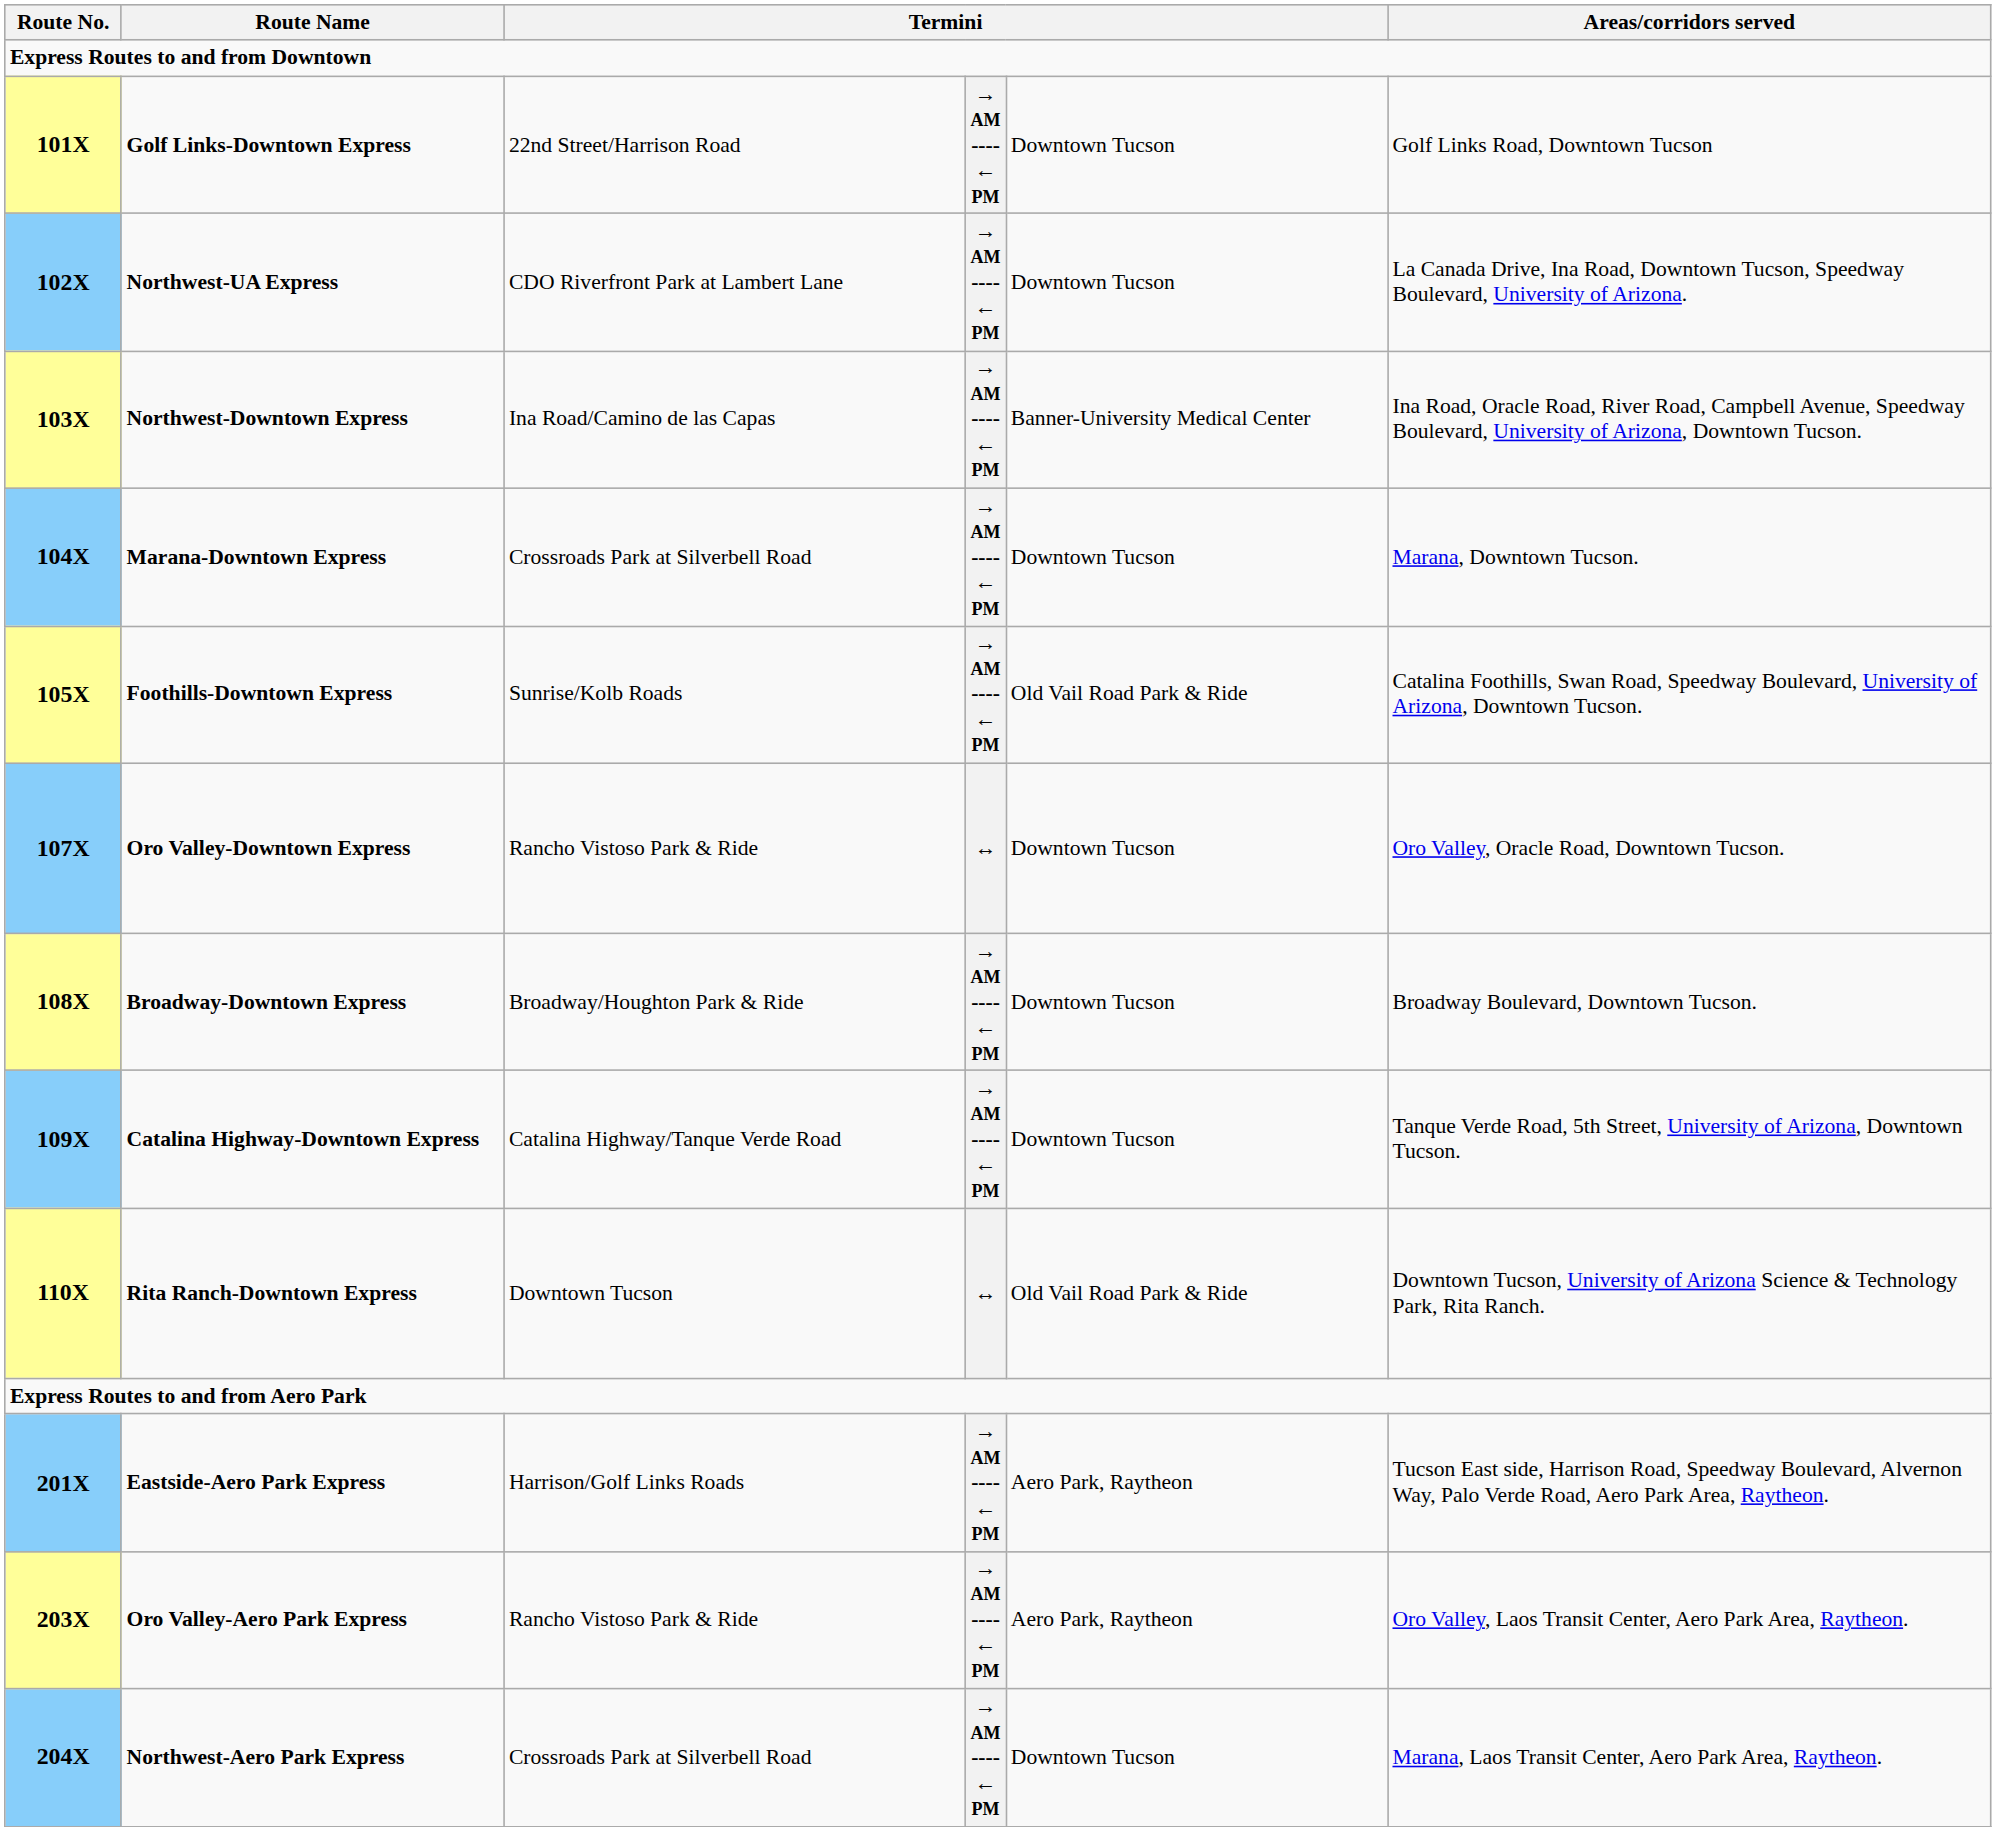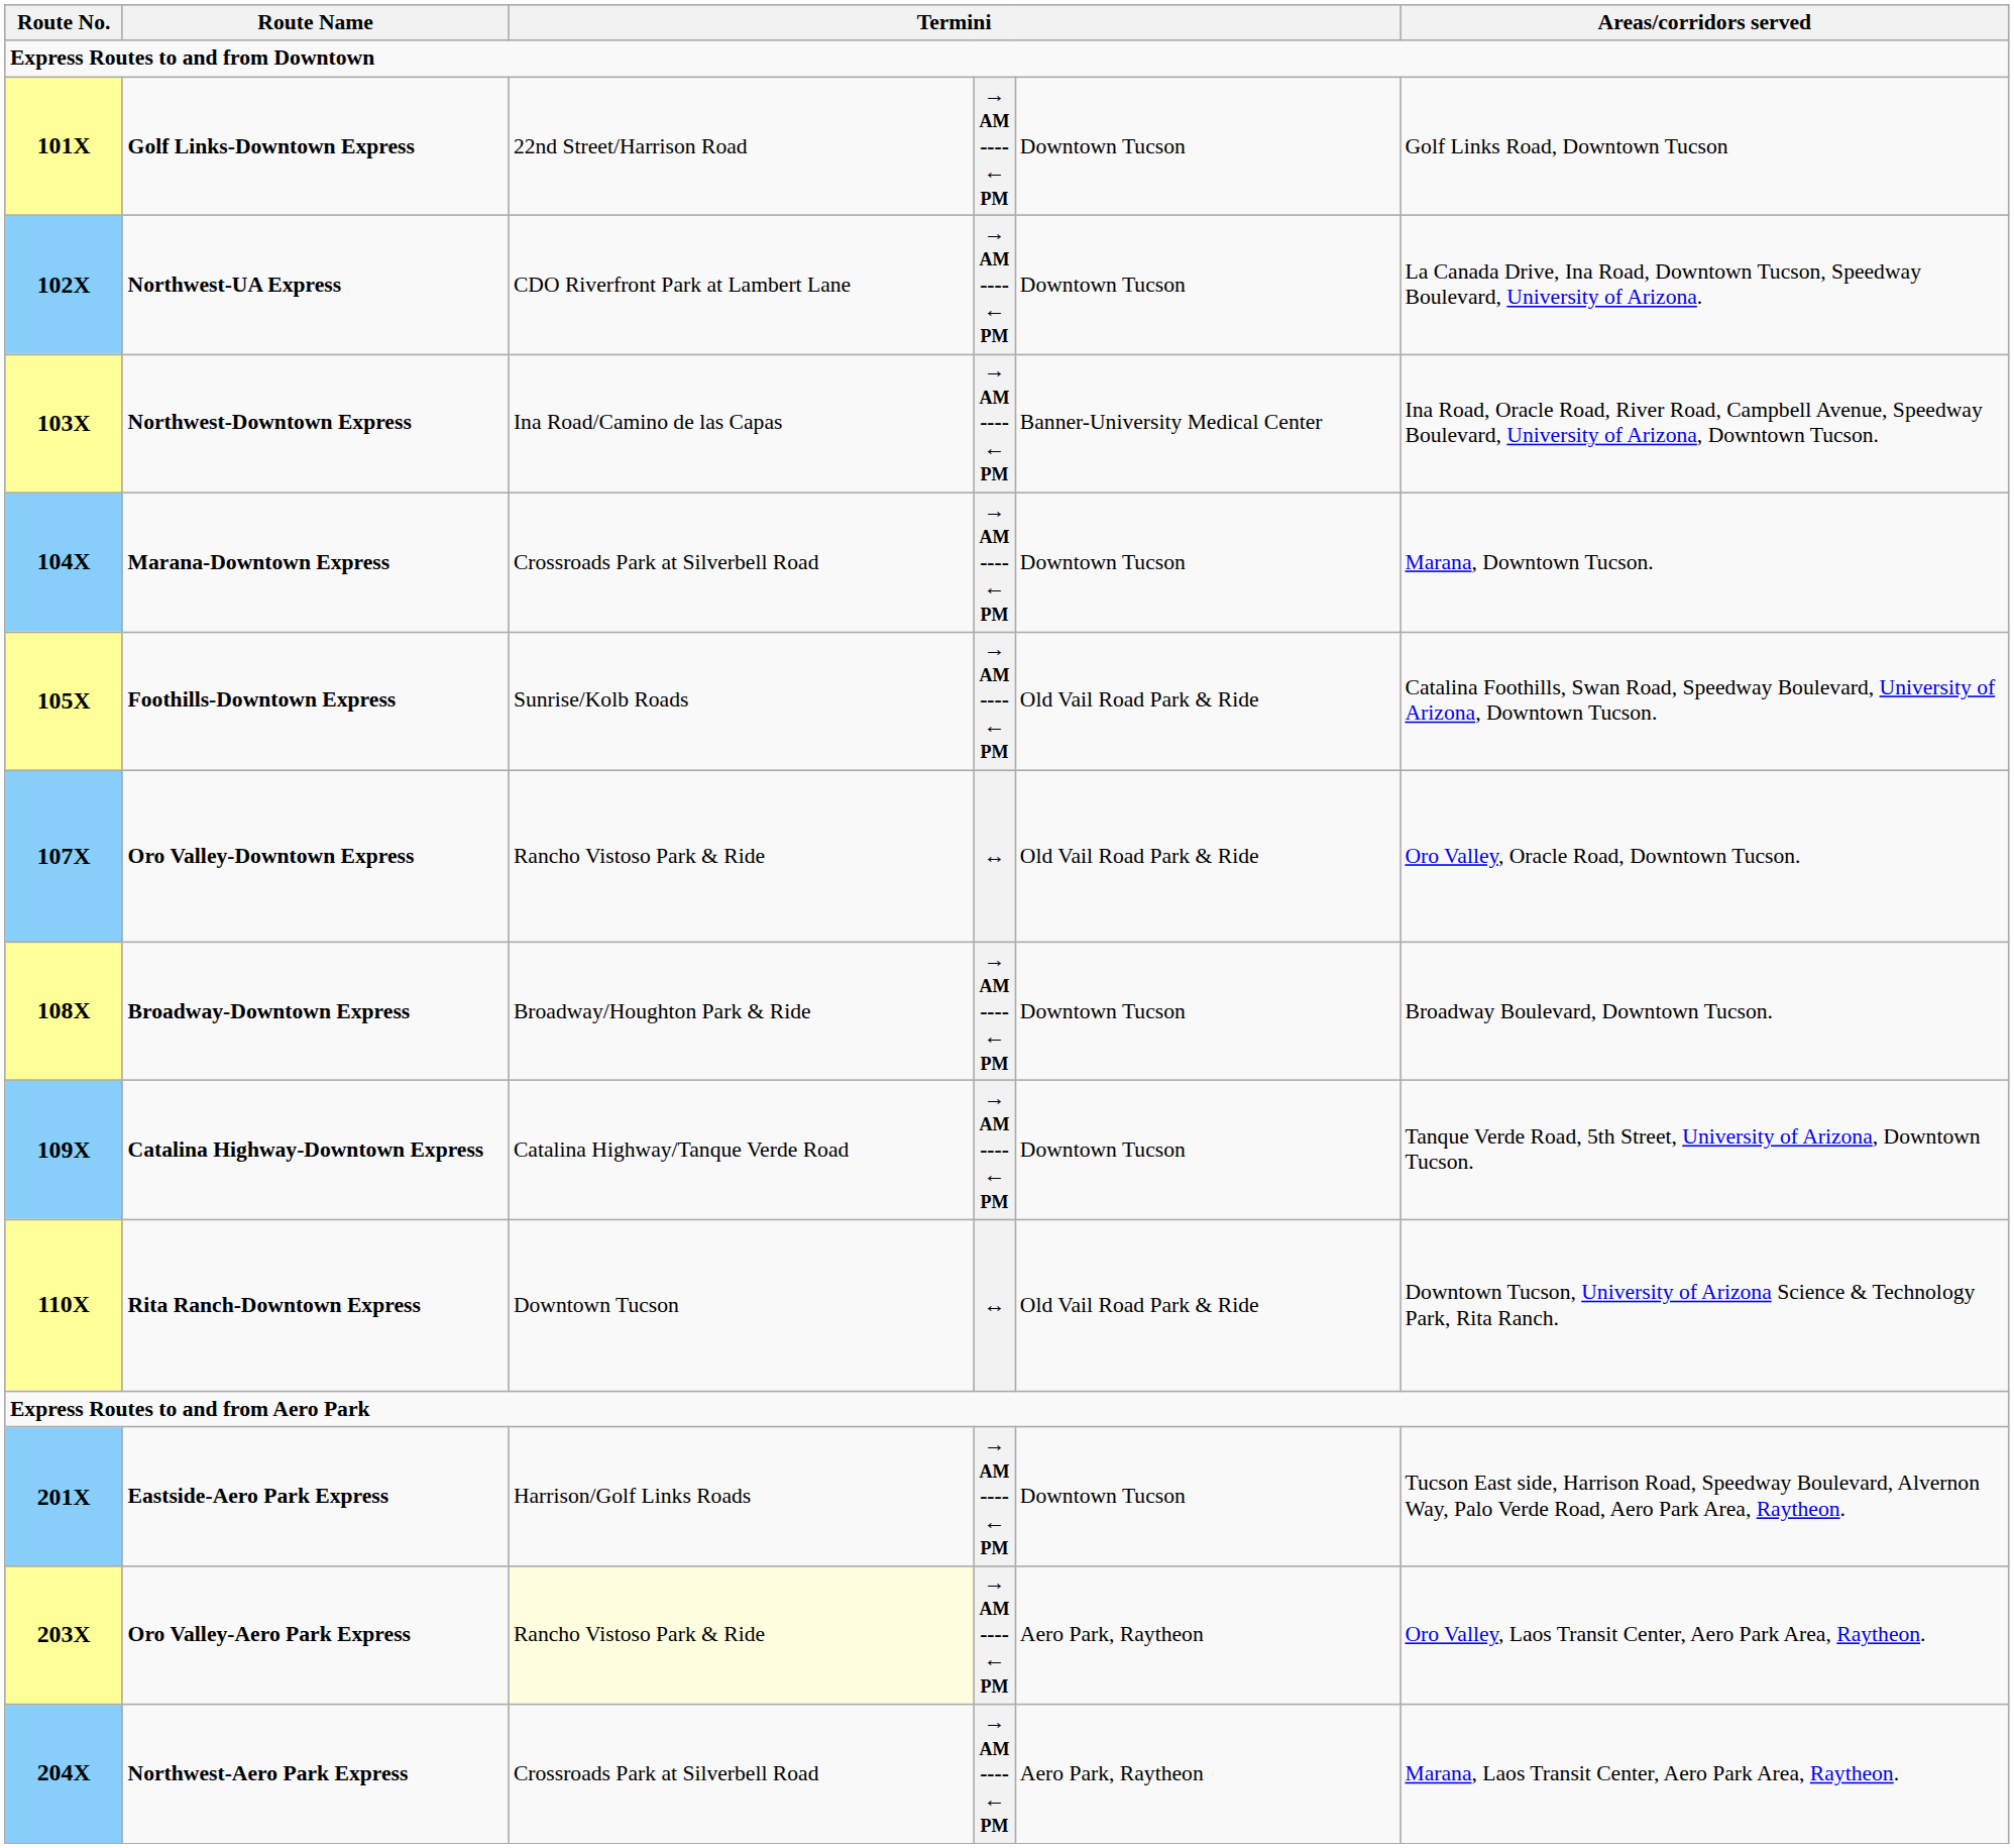 <table class=wikitable style="font-size: 85%;" |>
 <tr>
 <th Style="width:70px;">Route No.</th>
 <th Style="width:250px;">Route Name</th>
 <th colspan=3>Termini</th>
 <th Style="width:400px;">Areas/corridors served</th>
 </tr>
 <tr>
 <td colspan=7><strong>Express Routes to and from Downtown</strong></td>
 </tr>
 <tr>
 <td Style="text-align:center; background:#FFFF99; color:black; vertical-align:center; font-size: 110%"><div><strong>101X</strong></div></td>
 <td Style="font-size: 100%"><div><strong>Golf Links-Downtown Express</strong></div></td>
 <td Style="width:200px;">22nd Street/Harrison Road</td>
 <th><span>→</span><br><small>AM</small><br>----<br><span>←</span><br><small>PM</small></th>
 <td Style="width:250px;">Downtown Tucson</td>
 <td>Golf Links Road, Downtown Tucson</td>
 </tr>
 <tr>
 <td Style="text-align:center; background:#87CEFA; color:black; vertical-align:center; font-size: 110%"><div><strong>102X</strong></div></td>
 <td Style="font-size: 100%"><div><strong>Northwest-UA Express</strong></div></td>
 <td Style="width:200px;">CDO Riverfront Park at Lambert Lane</td>
 <th><span>→</span><br><small>AM</small><br>----<br><span>←</span><br><small>PM</small></th>
 <td Style="width:250px;">Downtown Tucson</td>
 <td>La Canada Drive, Ina Road, Downtown Tucson, Speedway Boulevard, <a href='#'>University of Arizona</a>.</td>
 </tr>
 <tr>
 <td Style="text-align:center; background:#FFFF99; color:black; vertical-align:center; font-size: 110%"><div><strong>103X</strong></div></td>
 <td Style="font-size: 100%"><div><strong>Northwest-Downtown Express</strong></div></td>
 <td Style="width:200px;">Ina Road/Camino de las Capas</td>
 <th><span>→</span><br><small>AM</small><br>----<br><span>←</span><br><small>PM</small></th>
 <td Style="width:250px;">Banner-University Medical Center</td>
 <td>Ina Road, Oracle Road, River Road, Campbell Avenue, Speedway Boulevard, <a href='#'>University of Arizona</a>, Downtown Tucson.</td>
 </tr>
 <tr>
 <td Style="text-align:center; background:#87CEFA; color:black; vertical-align:center; font-size: 110%"><div><strong>104X</strong></div></td>
 <td Style="font-size: 100%"><div><strong>Marana-Downtown Express</strong></div></td>
 <td Style="width:200px;">Crossroads Park at Silverbell Road</td>
 <th><span>→</span><br><small>AM</small><br>----<br><span>←</span><br><small>PM</small></th>
 <td Style="width:250px;">Downtown Tucson</td>
 <td><a href='#'>Marana</a>, Downtown Tucson.</td>
 </tr>
 <tr>
 <td Style="text-align:center; background:#FFFF99; color:black; vertical-align:center; font-size: 110%"><div><strong>105X</strong></div></td>
 <td Style="font-size: 100%"><div><strong>Foothills-Downtown Express</strong></div></td>
 <td Style="width:200px;">Sunrise/Kolb Roads</td>
 <th><span>→</span><br><small>AM</small><br>----<br><span>←</span><br><small>PM</small></th>
 <td Style="width:250px;">Old Vail Road Park & Ride</td>
 <td>Catalina Foothills, Swan Road, Speedway Boulevard, <a href='#'>University of Arizona</a>, Downtown Tucson.</td>
 </tr>
 <tr>
 <td Style="text-align:center; height:100px; background:#87CEFA; color:black; vertical-align:center; font-size: 110%"><div><strong>107X</strong></div></td>
 <td Style="font-size: 100%"><div><strong>Oro Valley-Downtown Express</strong></div></td>
 <td Style="width:200px;">Rancho Vistoso Park & Ride</td>
 <th><span>↔</span></th>
-<td Style="width:250px;">Downtown Tucson</td>
+<td Style="width:250px;">Old Vail Road Park & Ride</td>
 <td><a href='#'>Oro Valley</a>, Oracle Road, Downtown Tucson.</td>
 </tr>
 <tr>
 <td Style="text-align:center; background:#FFFF99; color:black; vertical-align:center; font-size: 110%"><div><strong>108X</strong></div></td>
 <td Style="font-size: 100%"><div><strong>Broadway-Downtown Express</strong></div></td>
 <td Style="width:200px;">Broadway/Houghton Park & Ride</td>
 <th><span>→</span><br><small>AM</small><br>----<br><span>←</span><br><small>PM</small></th>
 <td Style="width:250px;">Downtown Tucson</td>
 <td>Broadway Boulevard, Downtown Tucson.</td>
 </tr>
 <tr>
 <td Style="text-align:center; background:#87CEFA; color:black; vertical-align:center; font-size: 110%"><div><strong>109X</strong></div></td>
 <td Style="font-size: 100%"><div><strong>Catalina Highway-Downtown Express</strong></div></td>
 <td Style="width:200px;">Catalina Highway/Tanque Verde Road</td>
 <th><span>→</span><br><small>AM</small><br>----<br><span>←</span><br><small>PM</small></th>
 <td Style="width:250px;">Downtown Tucson</td>
 <td>Tanque Verde Road, 5th Street, <a href='#'>University of Arizona</a>, Downtown Tucson.</td>
 </tr>
 <tr>
 <td Style="text-align:center; height:100px; background:#FFFF99; color:black; vertical-align:center; font-size: 110%"><div><strong>110X</strong></div></td>
 <td Style="font-size: 100%"><div><strong>Rita Ranch-Downtown Express</strong></div></td>
 <td Style="width:200px;">Downtown Tucson</td>
 <th><span>↔</span></th>
 <td Style="width:250px;">Old Vail Road Park & Ride</td>
 <td>Downtown Tucson, <a href='#'>University of Arizona</a> Science & Technology Park, Rita Ranch.</td>
 </tr>
 <tr>
 <td colspan=7><strong>Express Routes to and from Aero Park</strong></td>
 </tr>
 <tr>
 <td Style="text-align:center; background:#87CEFA; color:black; vertical-align:center; font-size: 110%"><div><strong>201X</strong></div></td>
 <td Style="font-size: 100%"><div><strong>Eastside-Aero Park Express</strong></div></td>
 <td Style="width:300px;">Harrison/Golf Links Roads</td>
 <th><span>→</span><br><small>AM</small><br>----<br><span>←</span><br><small>PM</small></th>
-<td Style="width:250px;">Aero Park, Raytheon</td>
+<td Style="width:250px;">Downtown Tucson</td>
 <td>Tucson East side, Harrison Road, Speedway Boulevard, Alvernon Way, Palo Verde Road, Aero Park Area, <a href='#'>Raytheon</a>.</td>
 </tr>
 <tr>
 <td Style="text-align:center; background:#FFFF99; color:black; vertical-align:center; font-size: 110%"><div><strong>203X</strong></div></td>
 <td Style="font-size: 100%"><div><strong>Oro Valley-Aero Park Express</strong></div></td>
-<td Style="width:200px;">Rancho Vistoso Park & Ride</td>
+<td Style="background: lightyellow; width:200px;">Rancho Vistoso Park & Ride</td>
 <th><span>→</span><br><small>AM</small><br>----<br><span>←</span><br><small>PM</small></th>
 <td Style="width:250px;">Aero Park, Raytheon</td>
 <td><a href='#'>Oro Valley</a>, Laos Transit Center, Aero Park Area, <a href='#'>Raytheon</a>.</td>
 </tr>
 <tr>
 <td Style="text-align:center; background:#87CEFA; color:black; vertical-align:center; font-size: 110%"><div><strong>204X</strong></div></td>
 <td Style="font-size: 100%"><div><strong>Northwest-Aero Park Express</strong></div></td>
 <td Style="width:200px;">Crossroads Park at Silverbell Road</td>
 <th><span>→</span><br><small>AM</small><br>----<br><span>←</span><br><small>PM</small></th>
-<td Style="width:250px;">Downtown Tucson</td>
+<td Style="width:250px;">Aero Park, Raytheon</td>
 <td><a href='#'>Marana</a>, Laos Transit Center, Aero Park Area, <a href='#'>Raytheon</a>.</td>
 </tr>
 <tr>
 </tr>
 </table>
